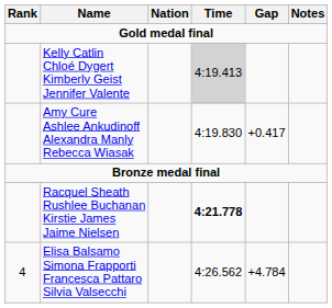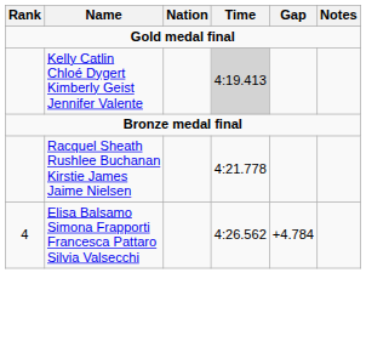 <table class="wikitable sortable" style="text-align:center">
 <tr>
 <th>Rank</th>
 <th>Name</th>
 <th>Nation</th>
 <th>Time</th>
 <th>Gap</th>
 <th>Notes</th>
 </tr>
 <tr>
 <td colspan=6><strong>Gold medal final</strong></td>
 </tr>
 <tr>
 <td></td>
 <td align=left><a href='#'>Kelly Catlin</a><br><a href='#'>Chloé Dygert</a><br><a href='#'>Kimberly Geist</a><br><a href='#'>Jennifer Valente</a></td>
 <td align=left></td>
 <td style="background: lightgrey;">4:19.413</td>
 <td></td>
 <td></td>
 </tr>
 <tr>
-<td></td>
-<td align=left><a href='#'>Amy Cure</a><br><a href='#'>Ashlee Ankudinoff</a><br><a href='#'>Alexandra Manly</a><br><a href='#'>Rebecca Wiasak</a></td>
-<td align=left></td>
-<td>4:19.830</td>
-<td>+0.417</td>
-<td></td>
-</tr>
-<tr>
 <td colspan=6><strong>Bronze medal final</strong></td>
 </tr>
 <tr>
 <td></td>
 <td align=left><a href='#'>Racquel Sheath</a><br><a href='#'>Rushlee Buchanan</a><br><a href='#'>Kirstie James</a><br><a href='#'>Jaime Nielsen</a></td>
 <td align=left></td>
-<td><strong>4:21.778</strong></td>
+<td>4:21.778</td>
 <td></td>
 <td></td>
 </tr>
 <tr>
 <td>4</td>
 <td align=left><a href='#'>Elisa Balsamo</a><br><a href='#'>Simona Frapporti</a><br><a href='#'>Francesca Pattaro</a><br><a href='#'>Silvia Valsecchi</a></td>
 <td align=left></td>
 <td>4:26.562</td>
 <td>+4.784</td>
 <td></td>
 </tr>
 </table>
